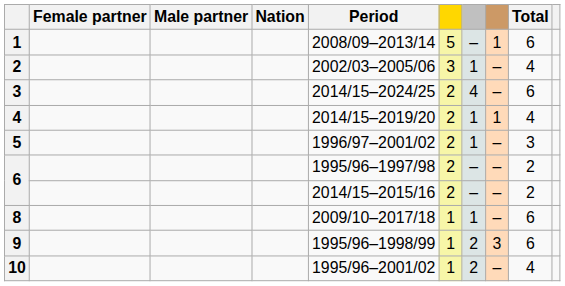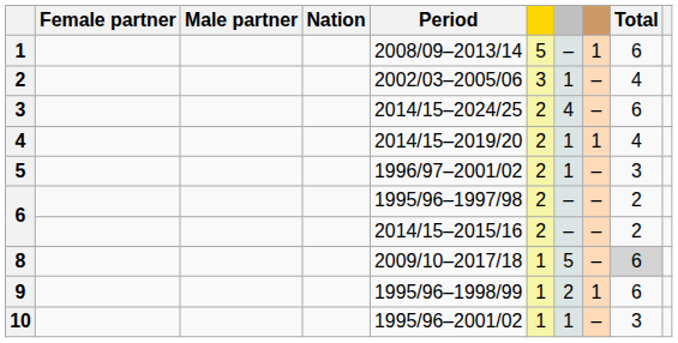 <table class="wikitable unsortable" style="text-align:center">
 <tr>
 <th scope="col"></th>
 <th scope="col">Female partner</th>
 <th scope="col">Male partner</th>
 <th scope="col">Nation</th>
 <th scope="col">Period</th>
 <th scope="col" style="width:1em; background-color:gold"></th>
 <th scope="col" style="width:1em;background-color:silver"></th>
 <th scope="col" style="width:1em;background-color:#CC9966"></th>
 <th scope="col">Total</th>
 <th scope="col"></th>
 </tr>
 <tr>
 <th scope="row">1</th>
 <td align="left"></td>
 <td align="left"></td>
 <td align="left"></td>
 <td>2008/09–2013/14</td>
 <td bgcolor="#F7F6A8">5</td>
 <td bgcolor="#DCE5E5">–</td>
 <td bgcolor="#FFDAB9">1</td>
 <td>6</td>
 <td></td>
 </tr>
 <tr>
 <th scope="row">2</th>
 <td align="left"></td>
 <td align="left"></td>
 <td align="left"></td>
 <td>2002/03–2005/06</td>
 <td bgcolor="#F7F6A8">3</td>
 <td bgcolor="#DCE5E5">1</td>
 <td bgcolor="#FFDAB9">–</td>
 <td>4</td>
 <td></td>
 </tr>
 <tr>
 <th scope="row">3</th>
 <td align="left"></td>
 <td align="left"></td>
 <td align="left"></td>
 <td>2014/15–2024/25</td>
 <td bgcolor="#F7F6A8">2</td>
 <td bgcolor="#DCE5E5">4</td>
 <td bgcolor="#FFDAB9">–</td>
 <td>6</td>
 <td></td>
 </tr>
 <tr>
 <th scope="row">4</th>
 <td align="left"></td>
 <td align="left"></td>
 <td align="left"></td>
 <td>2014/15–2019/20</td>
 <td bgcolor="#F7F6A8">2</td>
 <td bgcolor="#DCE5E5">1</td>
 <td bgcolor="#FFDAB9">1</td>
 <td>4</td>
 <td></td>
 </tr>
 <tr>
 <th scope="row">5</th>
 <td align="left"></td>
 <td align="left"></td>
 <td align="left"></td>
 <td>1996/97–2001/02</td>
 <td bgcolor="#F7F6A8">2</td>
 <td bgcolor="#DCE5E5">1</td>
 <td bgcolor="#FFDAB9">–</td>
 <td>3</td>
 <td></td>
 </tr>
 <tr>
 <th scope="row" rowspan="2">6</th>
 <td align="left"></td>
 <td align="left"></td>
 <td align="left"></td>
 <td>1995/96–1997/98</td>
 <td bgcolor="#F7F6A8">2</td>
 <td bgcolor="#DCE5E5">–</td>
 <td bgcolor="#FFDAB9">–</td>
 <td>2</td>
 <td></td>
 </tr>
 <tr>
 <td align="left"></td>
 <td align="left"></td>
 <td align="left"></td>
 <td>2014/15–2015/16</td>
 <td bgcolor="#F7F6A8">2</td>
 <td bgcolor="#DCE5E5">–</td>
 <td bgcolor="#FFDAB9">–</td>
 <td>2</td>
 <td></td>
 </tr>
 <tr>
 <th scope="row">8</th>
 <td align="left"></td>
 <td align="left"></td>
 <td align="left"></td>
 <td>2009/10–2017/18</td>
 <td bgcolor="#F7F6A8">1</td>
-<td bgcolor="#DCE5E5">1</td>
+<td bgcolor="#DCE5E5">5</td>
 <td bgcolor="#FFDAB9">–</td>
-<td>6</td>
+<td style="background: lightgrey;">6</td>
 <td></td>
 </tr>
 <tr>
 <th scope="row">9</th>
 <td align="left"></td>
 <td align="left"></td>
 <td align="left"></td>
 <td>1995/96–1998/99</td>
 <td bgcolor="#F7F6A8">1</td>
 <td bgcolor="#DCE5E5">2</td>
-<td bgcolor="#FFDAB9">3</td>
+<td bgcolor="#FFDAB9">1</td>
 <td>6</td>
 <td></td>
 </tr>
 <tr>
 <th scope="row">10</th>
 <td align="left"></td>
 <td align="left"></td>
 <td align="left"></td>
 <td>1995/96–2001/02</td>
 <td bgcolor="#F7F6A8">1</td>
-<td bgcolor="#DCE5E5">2</td>
+<td bgcolor="#DCE5E5">1</td>
 <td bgcolor="#FFDAB9">–</td>
-<td>4</td>
+<td>3</td>
 <td></td>
 </tr>
 </table>
